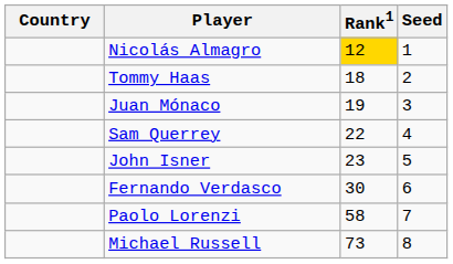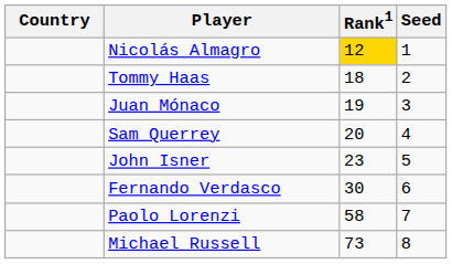 <table class="sortable wikitable">
 <tr>
 <th width="70">Country</th>
 <th width="175">Player</th>
 <th>Rank<sup>1</sup></th>
 <th>Seed</th>
 </tr>
 <tr>
 <td></td>
 <td><a href='#'>Nicolás Almagro</a></td>
 <td style="background: gold;">12</td>
 <td>1</td>
 </tr>
 <tr>
 <td></td>
 <td><a href='#'>Tommy Haas</a></td>
 <td>18</td>
 <td>2</td>
 </tr>
 <tr>
 <td></td>
 <td><a href='#'>Juan Mónaco</a></td>
 <td>19</td>
 <td>3</td>
 </tr>
 <tr>
 <td></td>
 <td><a href='#'>Sam Querrey</a></td>
-<td>22</td>
+<td>20</td>
 <td>4</td>
 </tr>
 <tr>
 <td></td>
 <td><a href='#'>John Isner</a></td>
 <td>23</td>
 <td>5</td>
 </tr>
 <tr>
 <td></td>
 <td><a href='#'>Fernando Verdasco</a></td>
 <td>30</td>
 <td>6</td>
 </tr>
 <tr>
 <td></td>
 <td><a href='#'>Paolo Lorenzi</a></td>
 <td>58</td>
 <td>7</td>
 </tr>
 <tr>
 <td></td>
 <td><a href='#'>Michael Russell</a></td>
 <td>73</td>
 <td>8</td>
 </tr>
 </table>
